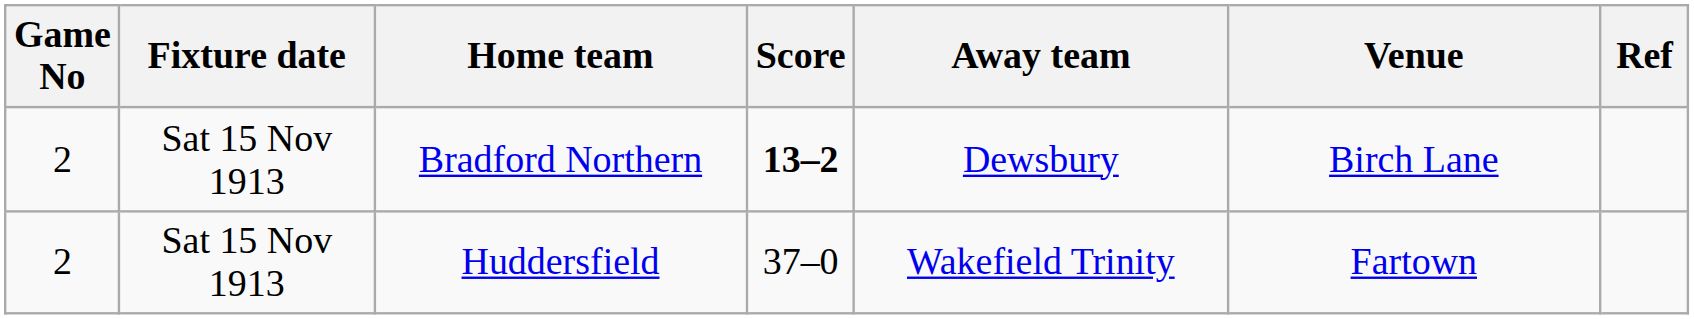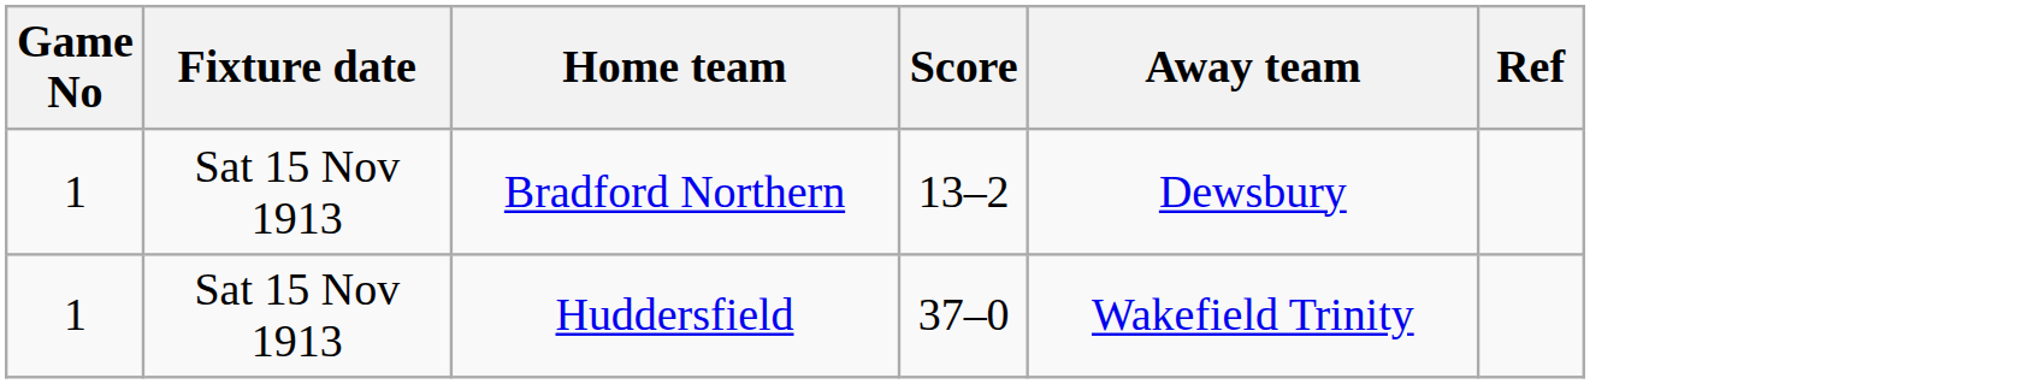 <table class="wikitable" style="text-align:center;">
 <tr>
 <th width=20 abbr="No">Game No</th>
 <th width=100 abbr="Date">Fixture date</th>
 <th width=150 abbr="Home team">Home team</th>
 <th width=20 abbr="Score">Score</th>
 <th width=150 abbr="Away team">Away team</th>
-<th width=150 abbr="Venue">Venue</th>
 <th width=30 abbr="Ref">Ref</th>
 </tr>
 <tr>
-<td>2</td>
+<td>1</td>
 <td>Sat 15 Nov 1913</td>
 <td><a href='#'>Bradford Northern</a></td>
-<td><strong>13–2</strong></td>
+<td>13–2</td>
 <td><a href='#'>Dewsbury</a></td>
-<td><a href='#'>Birch Lane</a></td>
 <td></td>
 </tr>
 <tr>
-<td>2</td>
+<td>1</td>
 <td>Sat 15 Nov 1913</td>
 <td><a href='#'>Huddersfield</a></td>
 <td>37–0</td>
 <td><a href='#'>Wakefield Trinity</a></td>
-<td><a href='#'>Fartown</a></td>
 <td></td>
 </tr>
 </table>
